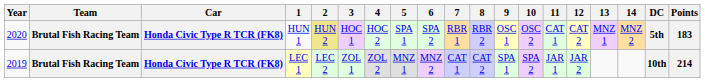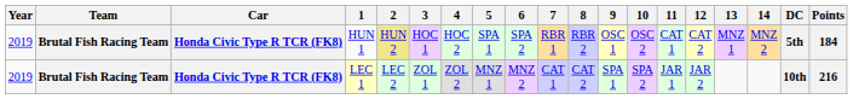 <table class="wikitable" style="text-align:center; font-size:85%">
 <tr>
 <th>Year</th>
 <th>Team</th>
 <th>Car</th>
 <th>1</th>
 <th>2</th>
 <th>3</th>
 <th>4</th>
 <th>5</th>
 <th>6</th>
 <th>7</th>
 <th>8</th>
 <th>9</th>
 <th>10</th>
 <th>11</th>
 <th>12</th>
 <th>13</th>
 <th>14</th>
 <th>DC</th>
 <th>Points</th>
 </tr>
 <tr>
-<td><a href='#'>2020</a></td>
+<td><a href='#'>2019</a></td>
 <th nowrap>Brutal Fish Racing Team</th>
 <th nowrap><a href='#'>Honda Civic Type R TCR (FK8)</a></th>
 <td><a href='#'>HUN<br>1</a></td>
 <td style="background: khaki;"><a href='#'>HUN<br>2</a></td>
 <td style="background:#EFCFFF;"><a href='#'>HOC<br>1</a><br></td>
 <td style="background:#DFFFDF;"><a href='#'>HOC<br>2</a><br></td>
 <td style="background:#DFFFDF;"><a href='#'>SPA<br>1</a><br></td>
 <td style="background:#DFFFDF;"><a href='#'>SPA<br>2</a><br></td>
 <td style="background:#FFDF9F;"><a href='#'>RBR<br>1</a><br></td>
 <td style="background:#CFCFFF;"><a href='#'>RBR<br>2</a><br></td>
 <td style="background:#FFFFBF;"><a href='#'>OSC<br>1</a><br></td>
 <td style="background:#EFCFFF;"><a href='#'>OSC<br>2</a><br></td>
 <td style="background:#DFFFDF;"><a href='#'>CAT<br>1</a><br></td>
 <td style="background:#FFFFBF;"><a href='#'>CAT<br>2</a><br></td>
 <td style="background:#EFCFFF;"><a href='#'>MNZ<br>1</a><br></td>
 <td style="background:#FFDF9F;"><a href='#'>MNZ<br>2</a><br></td>
 <th>5th</th>
-<th>183</th>
+<th>184</th>
 </tr>
 <tr>
 <td><a href='#'>2019</a></td>
 <th>Brutal Fish Racing Team</th>
 <th><a href='#'>Honda Civic Type R TCR (FK8)</a></th>
 <td style="background:#FFFFBF;"><a href='#'>LEC<br>1</a><br></td>
 <td style="background:#DFFFDF;"><a href='#'>LEC<br>2</a><br></td>
 <td style="background:#DFFFDF;"><a href='#'>ZOL<br>1</a><br></td>
 <td style="background:#DFDFDF;"><a href='#'>ZOL<br>2</a><br></td>
 <td style="background:#DFDFDF;"><a href='#'>MNZ<br>1</a><br></td>
 <td style="background:#EFCFFF;"><a href='#'>MNZ<br>2</a><br></td>
 <td style="background:#CFCFFF;"><a href='#'>CAT<br>1</a><br></td>
 <td style="background:#CFCFFF;"><a href='#'>CAT<br>2</a><br></td>
 <td style="background:#DFFFDF;"><a href='#'>SPA<br>1</a><br></td>
 <td style="background:#EFCFFF;"><a href='#'>SPA<br>2</a><br></td>
 <td style="background:#DFFFDF;"><a href='#'>JAR<br>1</a><br></td>
 <td style="background:#DFFFDF;"><a href='#'>JAR<br>2</a><br></td>
 <td></td>
 <td></td>
 <th>10th</th>
-<th>214</th>
+<th>216</th>
 </tr>
 </table>
